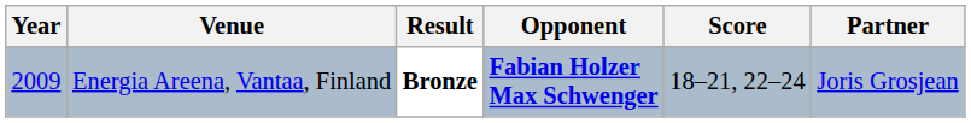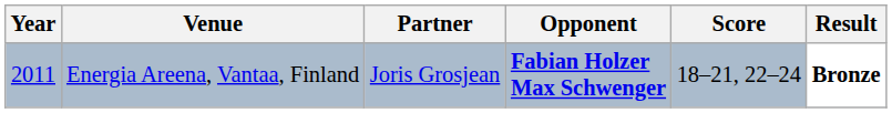 <table class="sortable wikitable" style="font-size: 90%;">
 <tr>
 <th>Year</th>
 <th>Venue</th>
-<th>Result</th>
+<th>Partner</th>
 <th>Opponent</th>
 <th>Score</th>
-<th>Partner</th>
+<th>Result</th>
 </tr>
 <tr style="background:#AABBCC">
-<td align="center"><a href='#'>2009</a></td>
+<td align="center"><a href='#'>2011</a></td>
 <td align="left"><a href='#'>Energia Areena</a>, <a href='#'>Vantaa</a>, Finland</td>
-<td style="text-align:left; background:white"> <strong>Bronze</strong></td>
+<td align="left"> <a href='#'>Joris Grosjean</a></td>
 <td align="left"><strong> <a href='#'>Fabian Holzer</a><br> <a href='#'>Max Schwenger</a></strong></td>
 <td align="left">18–21, 22–24</td>
-<td align="left"> <a href='#'>Joris Grosjean</a></td>
+<td style="text-align:left; background:white"> <strong>Bronze</strong></td>
 </tr>
 </table>
